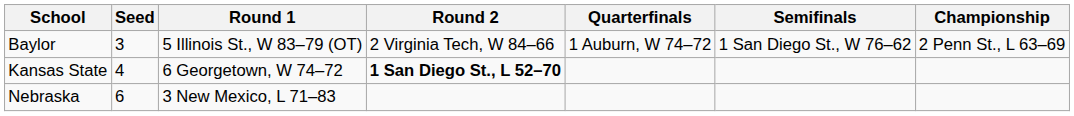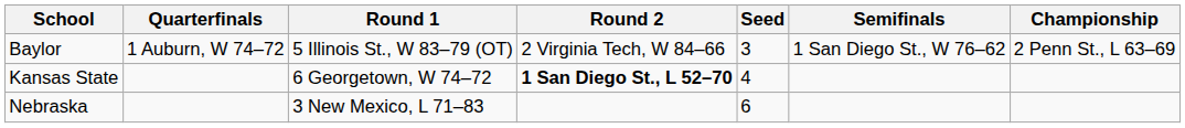 <table class="wikitable" border="1">
 <tr>
 <th>School</th>
-<th>Seed</th>
+<th>Quarterfinals</th>
 <th>Round 1</th>
 <th>Round 2</th>
-<th>Quarterfinals</th>
+<th>Seed</th>
 <th>Semifinals</th>
 <th>Championship</th>
 </tr>
 <tr>
 <td>Baylor</td>
-<td>3</td>
+<td>1 Auburn, W 74–72</td>
 <td>5 Illinois St., W 83–79 (OT)</td>
 <td>2 Virginia Tech, W 84–66</td>
-<td>1 Auburn, W 74–72</td>
+<td>3</td>
 <td>1 San Diego St., W 76–62</td>
 <td>2 Penn St., L 63–69</td>
 </tr>
 <tr>
 <td>Kansas State</td>
-<td>4</td>
+<td></td>
 <td>6 Georgetown, W 74–72</td>
 <td><strong>1 San Diego St., L 52–70</strong></td>
-<td></td>
+<td>4</td>
 <td></td>
 <td></td>
 </tr>
 <tr>
 <td>Nebraska</td>
-<td>6</td>
+<td></td>
 <td>3 New Mexico, L 71–83</td>
 <td></td>
-<td></td>
+<td>6</td>
 <td></td>
 <td></td>
 </tr>
 </table>
